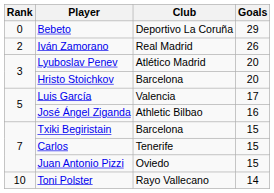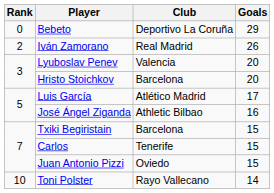 <table class="wikitable" style="text-align:center">
 <tr>
 <th>Rank</th>
 <th>Player</th>
 <th>Club</th>
 <th>Goals</th>
 </tr>
 <tr>
 <td>0</td>
 <td align="left"> <a href='#'>Bebeto</a></td>
 <td align="left">Deportivo La Coruña</td>
 <td>29</td>
 </tr>
 <tr>
 <td>2</td>
 <td align="left"> <a href='#'>Iván Zamorano</a></td>
 <td align="left">Real Madrid</td>
 <td>26</td>
 </tr>
 <tr>
 <td rowspan="2">3</td>
 <td align="left"> <a href='#'>Lyuboslav Penev</a></td>
-<td align="left">Atlético Madrid</td>
+<td align="left">Valencia</td>
 <td>20</td>
 </tr>
 <tr>
 <td align="left"> <a href='#'>Hristo Stoichkov</a></td>
 <td align="left">Barcelona</td>
 <td>20</td>
 </tr>
 <tr>
 <td rowspan="2">5</td>
 <td align="left"> <a href='#'>Luis García</a></td>
-<td align="left">Valencia</td>
+<td align="left">Atlético Madrid</td>
 <td>17</td>
 </tr>
 <tr>
 <td align="left"> <a href='#'>José Ángel Ziganda</a></td>
 <td align="left">Athletic Bilbao</td>
 <td>16</td>
 </tr>
 <tr>
 <td rowspan="3">7</td>
 <td align="left"> <a href='#'>Txiki Begiristain</a></td>
 <td align="left">Barcelona</td>
 <td>15</td>
 </tr>
 <tr>
 <td align="left"> <a href='#'>Carlos</a></td>
 <td align="left">Tenerife</td>
 <td>15</td>
 </tr>
 <tr>
 <td align="left"> <a href='#'>Juan Antonio Pizzi</a></td>
 <td align="left">Oviedo</td>
 <td>15</td>
 </tr>
 <tr>
 <td>10</td>
 <td align="left"> <a href='#'>Toni Polster</a></td>
 <td align="left">Rayo Vallecano</td>
 <td>14</td>
 </tr>
 </table>
